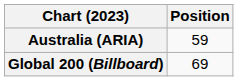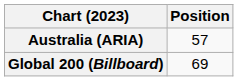 <table class="wikitable sortable plainrowheaders" style="text-align:center">
 <tr>
 <th scope="col">Chart (2023)</th>
 <th scope="col">Position</th>
 </tr>
 <tr>
 <th scope="row">Australia (ARIA)</th>
-<td>59</td>
+<td>57</td>
 </tr>
 <tr>
 <th scope="row">Global 200 (<em>Billboard</em>)</th>
 <td>69</td>
 </tr>
 </table>
